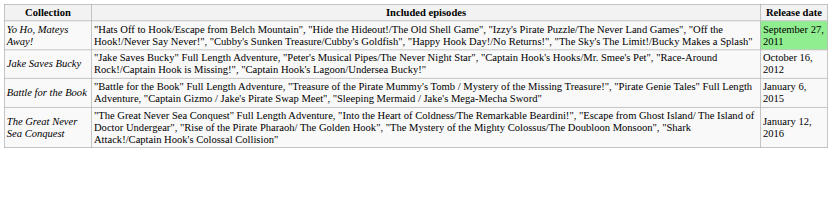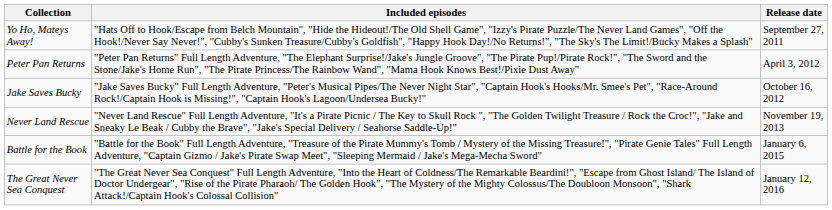 <table class="wikitable">
 <tr>
 <th>Collection</th>
 <th>Included episodes</th>
 <th>Release date</th>
 </tr>
 <tr>
 <td><em>Yo Ho, Mateys Away!</em></td>
 <td>"Hats Off to Hook/Escape from Belch Mountain", "Hide the Hideout!/The Old Shell Game", "Izzy's Pirate Puzzle/The Never Land Games", "Off the Hook!/Never Say Never!", "Cubby's Sunken Treasure/Cubby's Goldfish", "Happy Hook Day!/No Returns!", "The Sky's The Limit!/Bucky Makes a Splash"</td>
-<td style="background: lightgreen;">September 27, 2011</td>
+<td>September 27, 2011</td>
+</tr>
+<tr>
+<td><em>Peter Pan Returns</em></td>
+<td>"Peter Pan Returns" Full Length Adventure, "The Elephant Surprise!/Jake's Jungle Groove", "The Pirate Pup!/Pirate Rock!", "The Sword and the Stone/Jake's Home Run", "The Pirate Princess/The Rainbow Wand", "Mama Hook Knows Best!/Pixie Dust Away"</td>
+<td>April 3, 2012</td>
 </tr>
 <tr>
 <td><em>Jake Saves Bucky</em></td>
 <td>"Jake Saves Bucky" Full Length Adventure, "Peter's Musical Pipes/The Never Night Star", "Captain Hook's Hooks/Mr. Smee's Pet", "Race-Around Rock!/Captain Hook is Missing!", "Captain Hook's Lagoon/Undersea Bucky!"</td>
 <td>October 16, 2012</td>
+</tr>
+<tr>
+<td><em>Never Land Rescue</em></td>
+<td>"Never Land Rescue" Full Length Adventure, "It's a Pirate Picnic / The Key to Skull Rock ", "The Golden Twilight Treasure / Rock the Croc!", "Jake and Sneaky Le Beak / Cubby the Brave", "Jake's Special Delivery / Seahorse Saddle-Up!"</td>
+<td>November 19, 2013</td>
 </tr>
 <tr>
 <td><em>Battle for the Book</em></td>
 <td>"Battle for the Book" Full Length Adventure, "Treasure of the Pirate Mummy's Tomb / Mystery of the Missing Treasure!", "Pirate Genie Tales" Full Length Adventure, "Captain Gizmo / Jake's Pirate Swap Meet", "Sleeping Mermaid / Jake's Mega-Mecha Sword"</td>
 <td>January 6, 2015</td>
 </tr>
 <tr>
 <td><em>The Great Never Sea Conquest</em></td>
 <td>"The Great Never Sea Conquest" Full Length Adventure, "Into the Heart of Coldness/The Remarkable Beardini!", "Escape from Ghost Island/ The Island of Doctor Undergear", "Rise of the Pirate Pharaoh/ The Golden Hook", "The Mystery of the Mighty Colossus/The Doubloon Monsoon", "Shark Attack!/Captain Hook's Colossal Collision"</td>
 <td>January 12, 2016</td>
 </tr>
 </table>
